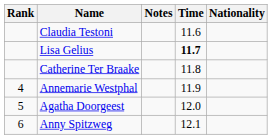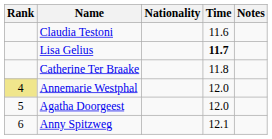 <table class="wikitable sortable" style="text-align:center">
 <tr>
 <th>Rank</th>
 <th>Name</th>
+<th>Nationality</th>
+<th>Time</th>
 <th>Notes</th>
-<th>Time</th>
-<th>Nationality</th>
 </tr>
 <tr>
 <td></td>
 <td align=left><a href='#'>Claudia Testoni</a></td>
+<td align=left></td>
+<td>11.6</td>
 <td></td>
-<td>11.6</td>
-<td align=left></td>
 </tr>
 <tr>
 <td></td>
 <td align=left><a href='#'>Lisa Gelius</a></td>
+<td align=left></td>
+<td><strong>11.7</strong></td>
 <td></td>
-<td><strong>11.7</strong></td>
-<td align=left></td>
 </tr>
 <tr>
 <td></td>
 <td align=left><a href='#'>Catherine Ter Braake</a></td>
+<td align=left></td>
+<td>11.8</td>
 <td></td>
-<td>11.8</td>
-<td align=left></td>
 </tr>
 <tr>
-<td>4</td>
+<td style="background: khaki;">4</td>
 <td align=left><a href='#'>Annemarie Westphal</a></td>
+<td align=left></td>
+<td>12.0</td>
 <td></td>
-<td>11.9</td>
-<td align=left></td>
 </tr>
 <tr>
 <td>5</td>
 <td align=left><a href='#'>Agatha Doorgeest</a></td>
+<td align=left></td>
+<td>12.0</td>
 <td></td>
-<td>12.0</td>
-<td align=left></td>
 </tr>
 <tr>
 <td>6</td>
 <td align=left><a href='#'>Anny Spitzweg</a></td>
+<td align=left></td>
+<td>12.1</td>
 <td></td>
-<td>12.1</td>
-<td align=left></td>
 </tr>
 </table>
